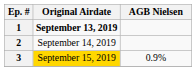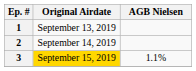 <table class="wikitable" style="text-align:center">
 <tr>
 <th rowspan=1 style="width:40px">Ep. #</th>
 <th style="width:135px">Original Airdate</th>
 <th width="110">AGB Nielsen<br></th>
 </tr>
 <tr>
 <th>1</th>
-<td><strong>September 13, 2019</strong></td>
+<td>September 13, 2019</td>
 <td></td>
 </tr>
 <tr>
 <th>2</th>
 <td>September 14, 2019</td>
 <td></td>
 </tr>
 <tr>
 <th>3</th>
 <td style="background: gold;">September 15, 2019</td>
-<td>0.9%</td>
+<td>1.1%</td>
 </tr>
 <tr>
 </tr>
 </table>
